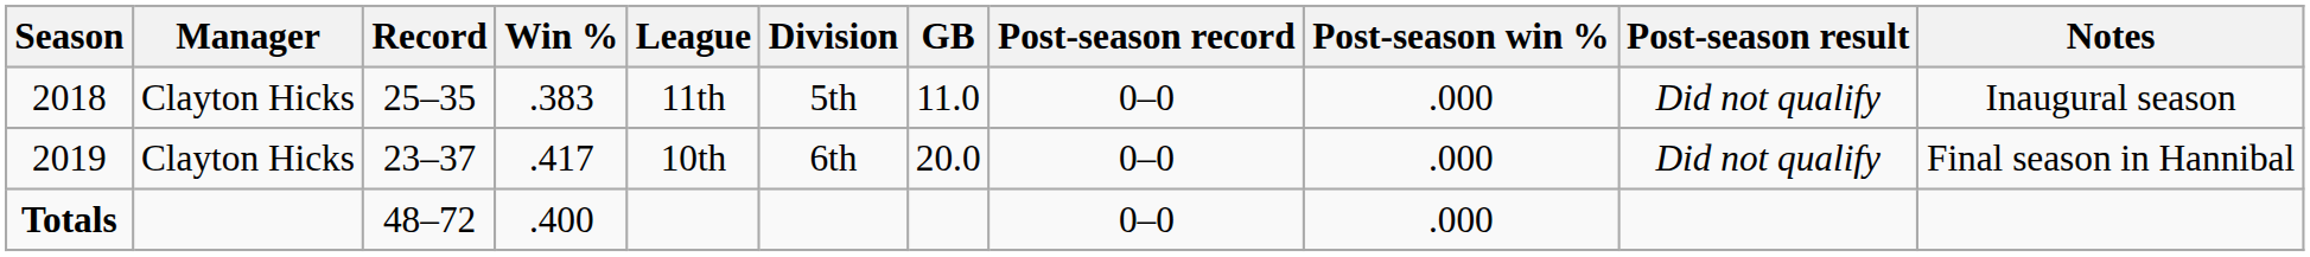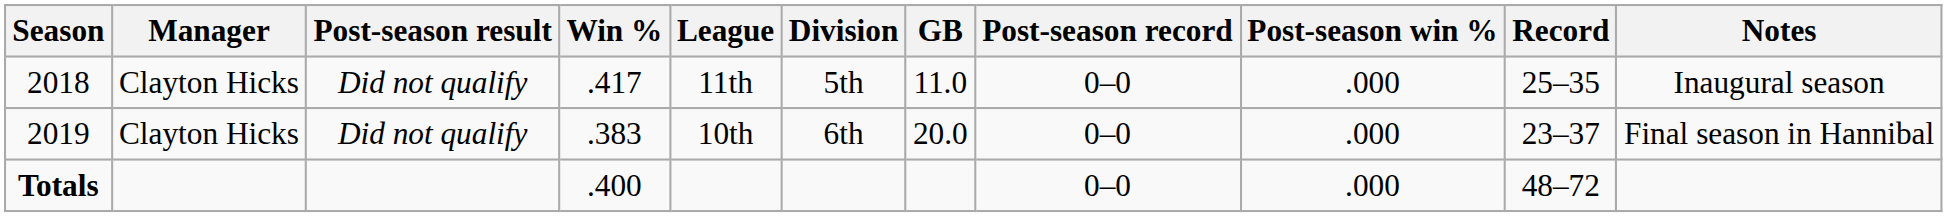 <table class="wikitable sortable" style="font-size: 95%; text-align:center;">
 <tr>
 <th>Season</th>
 <th>Manager</th>
-<th>Record</th>
+<th>Post-season result</th>
 <th>Win %</th>
 <th>League</th>
 <th>Division</th>
 <th>GB</th>
 <th>Post-season record</th>
 <th>Post-season win %</th>
-<th>Post-season result</th>
+<th>Record</th>
 <th>Notes</th>
 </tr>
 <tr>
 <td>2018</td>
 <td>Clayton Hicks</td>
-<td>25–35</td>
-<td>.383</td>
+<td><em>Did not qualify</em></td>
+<td>.417</td>
 <td>11th</td>
 <td>5th</td>
 <td>11.0</td>
 <td>0–0</td>
 <td>.000</td>
-<td><em>Did not qualify</em></td>
+<td>25–35</td>
 <td>Inaugural season</td>
 </tr>
 <tr>
 <td>2019</td>
 <td>Clayton Hicks</td>
-<td>23–37</td>
-<td>.417</td>
+<td><em>Did not qualify</em></td>
+<td>.383</td>
 <td>10th</td>
 <td>6th</td>
 <td>20.0</td>
 <td>0–0</td>
 <td>.000</td>
-<td><em>Did not qualify</em></td>
+<td>23–37</td>
 <td>Final season in Hannibal</td>
 </tr>
 <tr>
 <td><strong>Totals</strong></td>
 <td></td>
-<td>48–72</td>
+<td></td>
 <td>.400</td>
 <td></td>
 <td></td>
 <td></td>
 <td>0–0</td>
 <td>.000</td>
-<td></td>
+<td>48–72</td>
 <td></td>
 </tr>
 </table>
